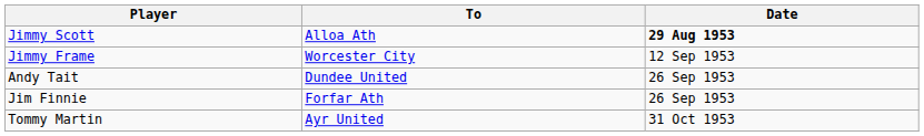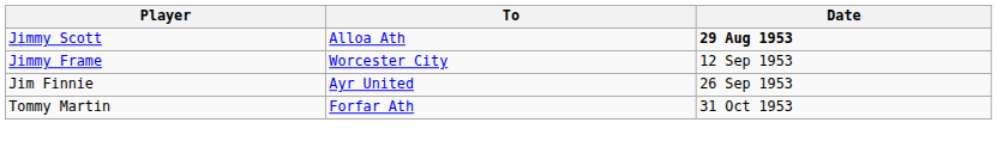 <table class="wikitable" style="text-align:center; font-size:95%;width:98%; text-align:left">
 <tr>
 <th>Player</th>
 <th>To</th>
 <th>Date</th>
 </tr>
 <tr>
 <td> <a href='#'>Jimmy Scott</a></td>
 <td> <a href='#'>Alloa Ath</a></td>
 <td><strong>29 Aug 1953</strong></td>
 </tr>
 <tr>
 <td> <a href='#'>Jimmy Frame</a></td>
 <td> <a href='#'>Worcester City</a></td>
 <td>12 Sep 1953</td>
 </tr>
 <tr>
-<td> Andy Tait</td>
-<td> <a href='#'>Dundee United</a></td>
-<td>26 Sep 1953</td>
-</tr>
-<tr>
 <td> Jim Finnie</td>
-<td> <a href='#'>Forfar Ath</a></td>
+<td> <a href='#'>Ayr United</a></td>
 <td>26 Sep 1953</td>
 </tr>
 <tr>
 <td> Tommy Martin</td>
-<td> <a href='#'>Ayr United</a></td>
+<td> <a href='#'>Forfar Ath</a></td>
 <td>31 Oct 1953</td>
 </tr>
 </table>
